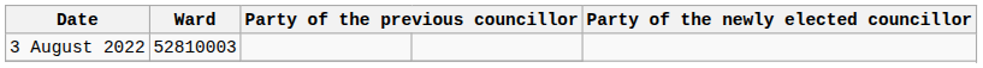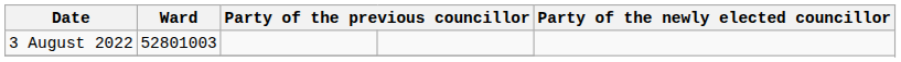 <table class="wikitable">
 <tr>
 <th>Date</th>
 <th>Ward</th>
 <th colspan=2>Party of the previous councillor</th>
 <th colspan=2>Party of the newly elected councillor</th>
 </tr>
 <tr>
 <td>3 August 2022</td>
-<td>52810003</td>
+<td>52801003</td>
 <td></td>
 <td></td>
 </tr>
 <tr>
 </tr>
 </table>
